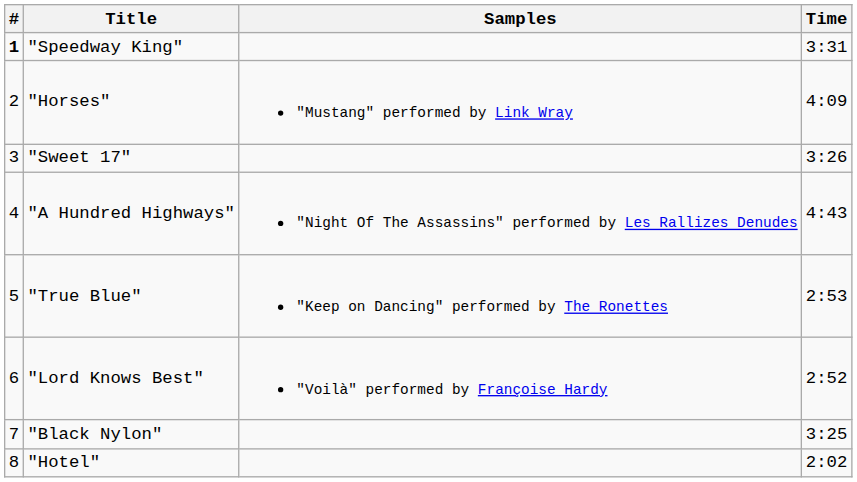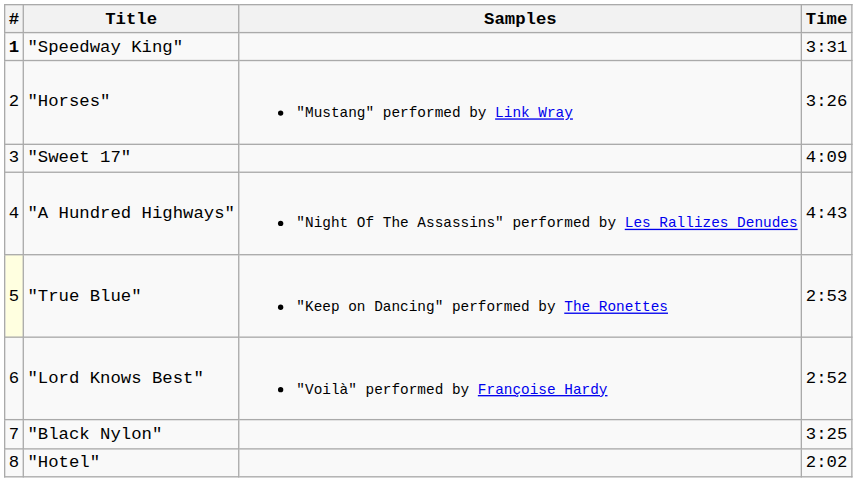 <table class="wikitable">
 <tr>
 <th>#</th>
 <th>Title</th>
 <th>Samples</th>
 <th>Time</th>
 </tr>
 <tr>
 <td><strong>1</strong></td>
 <td>"Speedway King"</td>
 <td></td>
 <td>3:31</td>
 </tr>
 <tr>
 <td>2</td>
 <td>"Horses"</td>
 <td><br><ul><li><small>"Mustang" performed by <a href='#'>Link Wray</a></small></li></ul></td>
-<td>4:09</td>
+<td>3:26</td>
 </tr>
 <tr>
 <td>3</td>
 <td>"Sweet 17"</td>
 <td></td>
-<td>3:26</td>
+<td>4:09</td>
 </tr>
 <tr>
 <td>4</td>
 <td>"A Hundred Highways"</td>
 <td><br><ul><li><small>"Night Of The Assassins" performed by <a href='#'>Les Rallizes Denudes</a></small></li></ul></td>
 <td>4:43</td>
 </tr>
 <tr>
-<td>5</td>
+<td style="background: lightyellow;">5</td>
 <td>"True Blue"</td>
 <td><br><ul><li><small>"Keep on Dancing" performed by <a href='#'>The Ronettes</a></small></li></ul></td>
 <td>2:53</td>
 </tr>
 <tr>
 <td>6</td>
 <td>"Lord Knows Best"</td>
 <td><br><ul><li><small>"Voilà" performed by <a href='#'>Françoise Hardy</a></small></li></ul></td>
 <td>2:52</td>
 </tr>
 <tr>
 <td>7</td>
 <td>"Black Nylon"</td>
 <td></td>
 <td>3:25</td>
 </tr>
 <tr>
 <td>8</td>
 <td>"Hotel"</td>
 <td></td>
 <td>2:02</td>
 </tr>
 </table>
